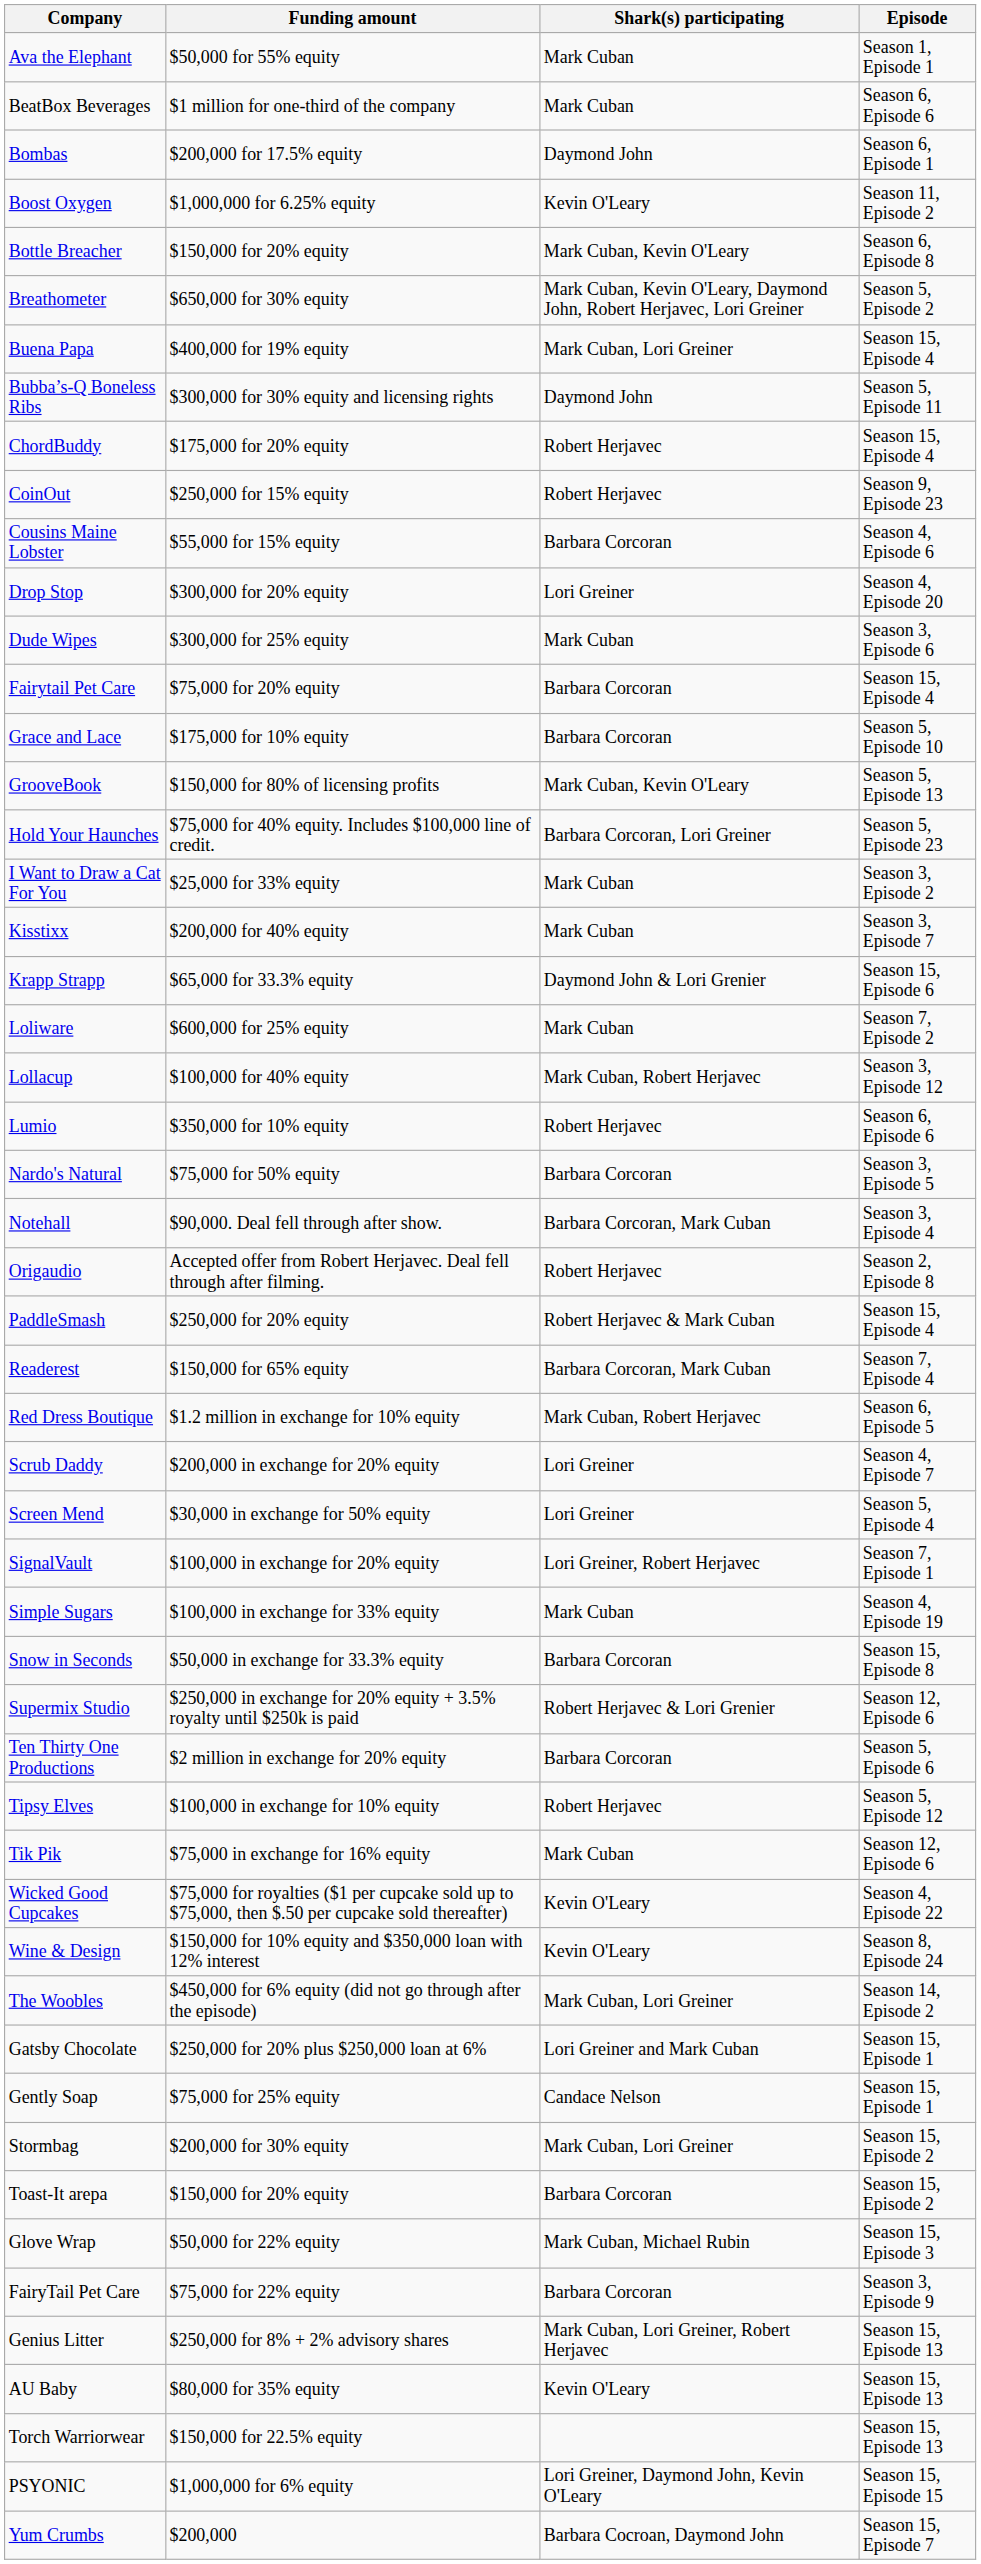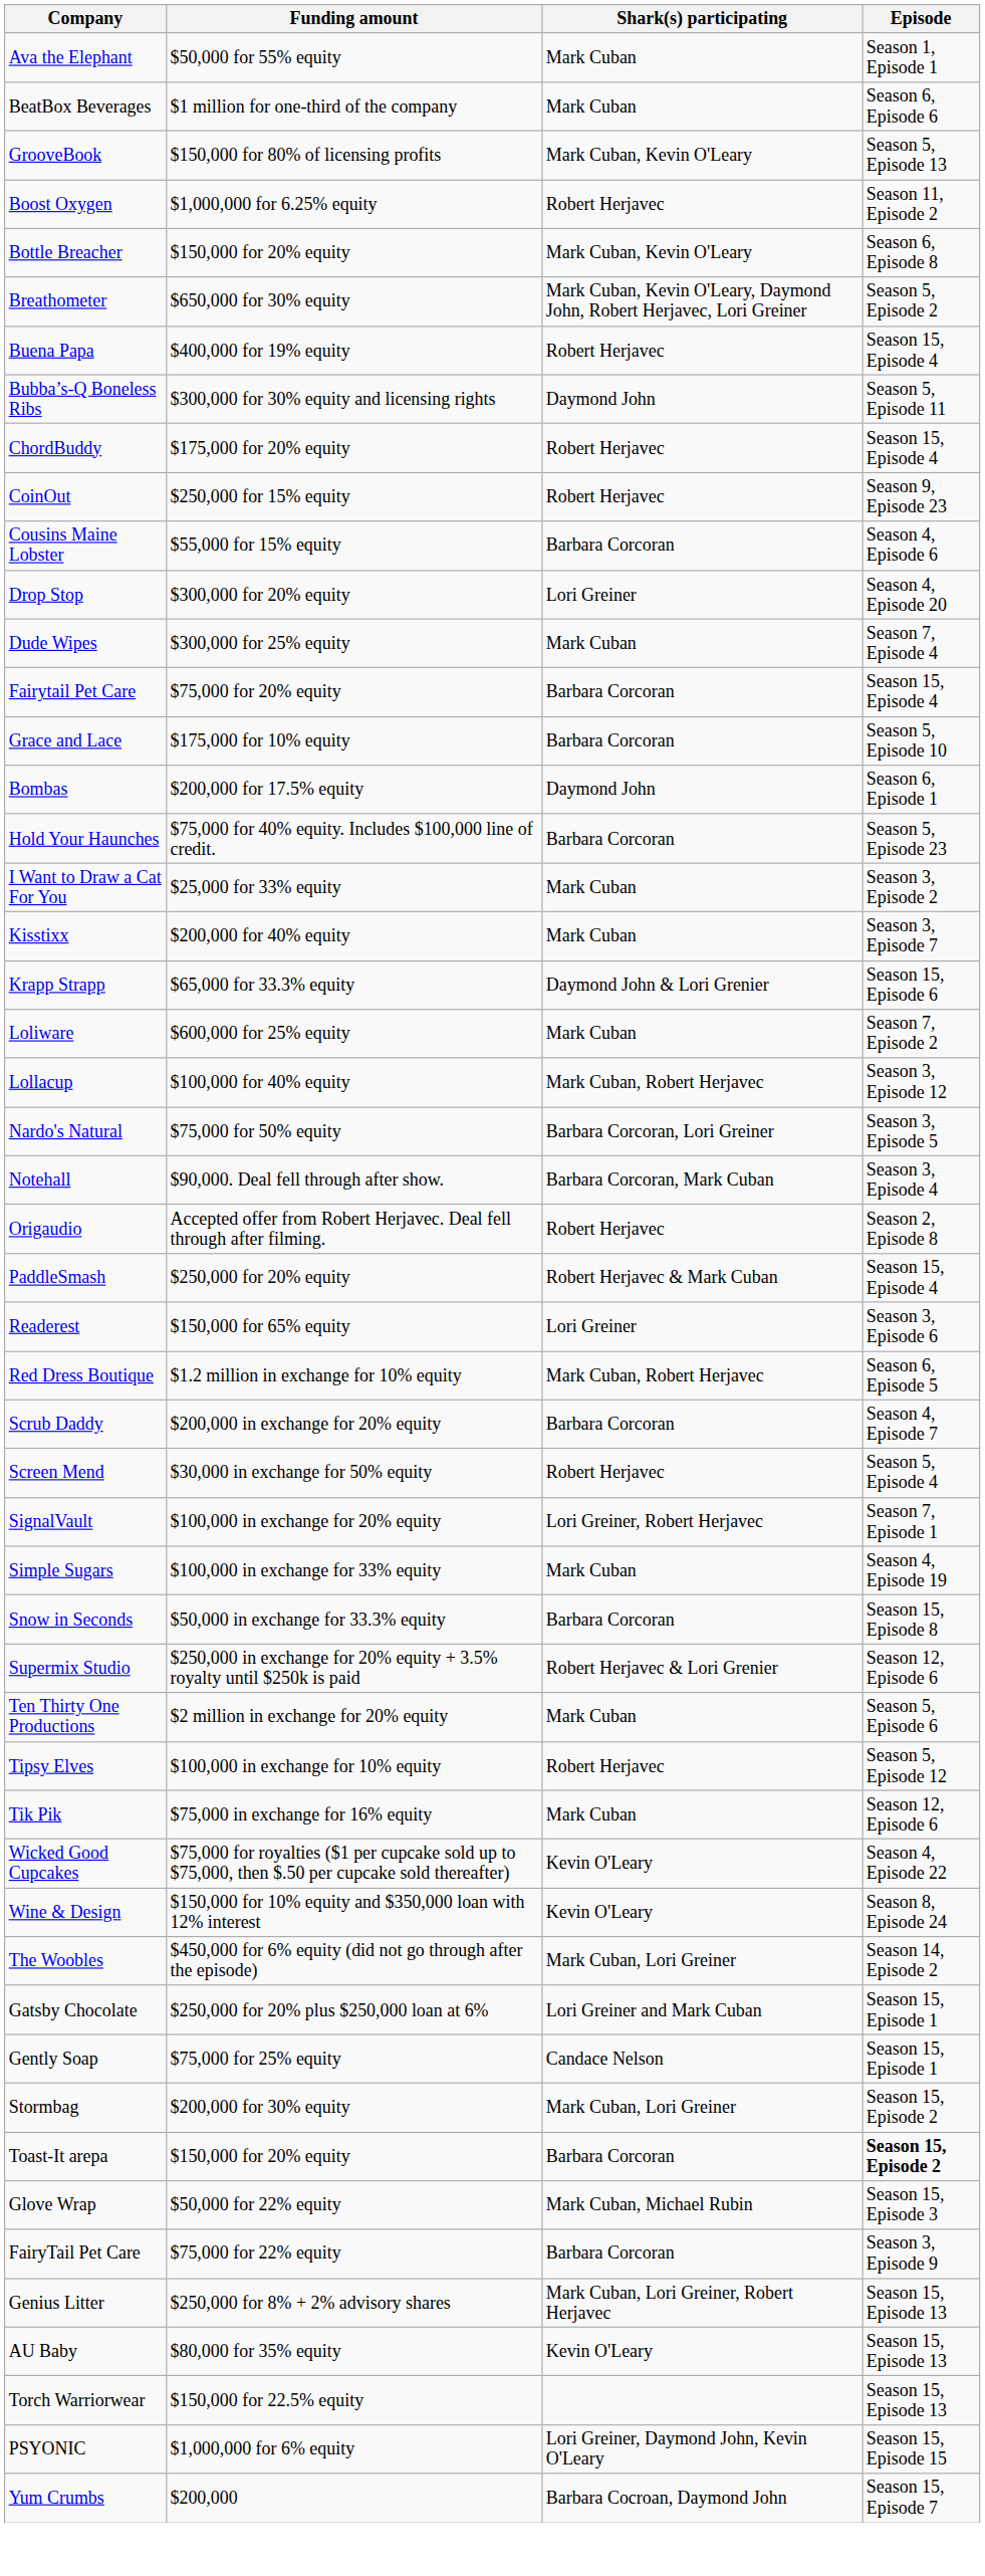 <table class="wikitable sortable plainrowheaders">
 <tr>
 <th scope="col">Company</th>
 <th scope="col">Funding amount</th>
 <th scope="col">Shark(s) participating</th>
 <th scope="col">Episode</th>
 </tr>
 <tr>
 <td><a href='#'>Ava the Elephant</a></td>
 <td>$50,000 for 55% equity</td>
 <td>Mark Cuban</td>
 <td>Season 1, Episode 1</td>
 </tr>
 <tr>
 <td>BeatBox Beverages</td>
 <td>$1 million for one-third of the company</td>
 <td>Mark Cuban</td>
 <td>Season 6, Episode 6</td>
 </tr>
 <tr>
-<td><a href='#'>Bombas</a></td>
-<td>$200,000 for 17.5% equity</td>
-<td>Daymond John</td>
-<td>Season 6, Episode 1</td>
+<td><a href='#'>GrooveBook</a></td>
+<td>$150,000 for 80% of licensing profits</td>
+<td>Mark Cuban, Kevin O'Leary</td>
+<td>Season 5, Episode 13</td>
 </tr>
 <tr>
 <td><a href='#'>Boost Oxygen</a></td>
 <td>$1,000,000 for 6.25% equity</td>
-<td>Kevin O'Leary</td>
+<td>Robert Herjavec</td>
 <td>Season 11, Episode 2</td>
 </tr>
 <tr>
 <td><a href='#'>Bottle Breacher</a></td>
 <td>$150,000 for 20% equity</td>
 <td>Mark Cuban, Kevin O'Leary</td>
 <td>Season 6, Episode 8</td>
 </tr>
 <tr>
 <td><a href='#'>Breathometer</a></td>
 <td>$650,000 for 30% equity</td>
 <td>Mark Cuban, Kevin O'Leary, Daymond John, Robert Herjavec, Lori Greiner</td>
 <td>Season 5, Episode 2</td>
 </tr>
 <tr>
 <td><a href='#'>Buena Papa</a></td>
 <td>$400,000 for 19% equity</td>
-<td>Mark Cuban, Lori Greiner</td>
+<td>Robert Herjavec</td>
 <td>Season 15, Episode 4</td>
 </tr>
 <tr>
 <td><a href='#'>Bubba’s-Q Boneless Ribs</a></td>
 <td>$300,000 for 30% equity and licensing rights</td>
 <td>Daymond John</td>
 <td>Season 5, Episode 11</td>
 </tr>
 <tr>
 <td><a href='#'>ChordBuddy</a></td>
 <td>$175,000 for 20% equity</td>
 <td>Robert Herjavec</td>
 <td>Season 15, Episode 4</td>
 </tr>
 <tr>
 <td><a href='#'>CoinOut</a></td>
 <td>$250,000 for 15% equity</td>
 <td>Robert Herjavec</td>
 <td>Season 9, Episode 23</td>
 </tr>
 <tr>
 <td><a href='#'>Cousins Maine Lobster</a></td>
 <td>$55,000 for 15% equity</td>
 <td>Barbara Corcoran</td>
 <td>Season 4, Episode 6</td>
 </tr>
 <tr>
 <td><a href='#'>Drop Stop</a></td>
 <td>$300,000 for 20% equity</td>
 <td>Lori Greiner</td>
 <td>Season 4, Episode 20</td>
 </tr>
 <tr>
 <td><a href='#'>Dude Wipes</a></td>
 <td>$300,000 for 25% equity</td>
 <td>Mark Cuban</td>
-<td>Season 3, Episode 6</td>
+<td>Season 7, Episode 4</td>
 </tr>
 <tr>
 <td><a href='#'>Fairytail Pet Care</a></td>
 <td>$75,000 for 20% equity</td>
 <td>Barbara Corcoran</td>
 <td>Season 15, Episode 4</td>
 </tr>
 <tr>
 <td><a href='#'>Grace and Lace</a></td>
 <td>$175,000 for 10% equity</td>
 <td>Barbara Corcoran</td>
 <td>Season 5, Episode 10</td>
 </tr>
 <tr>
-<td><a href='#'>GrooveBook</a></td>
-<td>$150,000 for 80% of licensing profits</td>
-<td>Mark Cuban, Kevin O'Leary</td>
-<td>Season 5, Episode 13</td>
+<td><a href='#'>Bombas</a></td>
+<td>$200,000 for 17.5% equity</td>
+<td>Daymond John</td>
+<td>Season 6, Episode 1</td>
 </tr>
 <tr>
 <td><a href='#'>Hold Your Haunches</a></td>
 <td>$75,000 for 40% equity. Includes $100,000 line of credit.</td>
-<td>Barbara Corcoran, Lori Greiner</td>
+<td>Barbara Corcoran</td>
 <td>Season 5, Episode 23</td>
 </tr>
 <tr>
 <td><a href='#'>I Want to Draw a Cat For You</a></td>
 <td>$25,000 for 33% equity</td>
 <td>Mark Cuban</td>
 <td>Season 3, Episode 2</td>
 </tr>
 <tr>
 <td><a href='#'>Kisstixx</a></td>
 <td>$200,000 for 40% equity</td>
 <td>Mark Cuban</td>
 <td>Season 3, Episode 7</td>
 </tr>
 <tr>
 <td><a href='#'>Krapp Strapp</a></td>
 <td>$65,000 for 33.3% equity</td>
 <td>Daymond John & Lori Grenier</td>
 <td>Season 15, Episode 6</td>
 </tr>
 <tr>
 <td><a href='#'>Loliware</a></td>
 <td>$600,000 for 25% equity</td>
 <td>Mark Cuban</td>
 <td>Season 7, Episode 2</td>
 </tr>
 <tr>
 <td><a href='#'>Lollacup</a></td>
 <td>$100,000 for 40% equity</td>
 <td>Mark Cuban, Robert Herjavec</td>
 <td>Season 3, Episode 12</td>
 </tr>
 <tr>
-<td><a href='#'>Lumio</a></td>
-<td>$350,000 for 10% equity</td>
-<td>Robert Herjavec</td>
-<td>Season 6, Episode 6</td>
-</tr>
-<tr>
 <td><a href='#'>Nardo's Natural</a></td>
 <td>$75,000 for 50% equity</td>
-<td>Barbara Corcoran</td>
+<td>Barbara Corcoran, Lori Greiner</td>
 <td>Season 3, Episode 5</td>
 </tr>
 <tr>
 <td><a href='#'>Notehall</a></td>
 <td>$90,000. Deal fell through after show.</td>
 <td>Barbara Corcoran, Mark Cuban</td>
 <td>Season 3, Episode 4</td>
 </tr>
 <tr>
 <td><a href='#'>Origaudio</a></td>
 <td>Accepted offer from Robert Herjavec. Deal fell through after filming.</td>
 <td>Robert Herjavec</td>
 <td>Season 2, Episode 8</td>
 </tr>
 <tr>
 <td><a href='#'>PaddleSmash</a></td>
 <td>$250,000 for 20% equity</td>
 <td>Robert Herjavec & Mark Cuban</td>
 <td>Season 15, Episode 4</td>
 </tr>
 <tr>
 <td><a href='#'>Readerest</a></td>
 <td>$150,000 for 65% equity</td>
-<td>Barbara Corcoran, Mark Cuban</td>
-<td>Season 7, Episode 4</td>
+<td>Lori Greiner</td>
+<td>Season 3, Episode 6</td>
 </tr>
 <tr>
 <td><a href='#'>Red Dress Boutique</a></td>
 <td>$1.2 million in exchange for 10% equity</td>
 <td>Mark Cuban, Robert Herjavec</td>
 <td>Season 6, Episode 5</td>
 </tr>
 <tr>
 <td><a href='#'>Scrub Daddy</a></td>
 <td>$200,000 in exchange for 20% equity</td>
-<td>Lori Greiner</td>
+<td>Barbara Corcoran</td>
 <td>Season 4, Episode 7</td>
 </tr>
 <tr>
 <td><a href='#'>Screen Mend</a></td>
 <td>$30,000 in exchange for 50% equity</td>
-<td>Lori Greiner</td>
+<td>Robert Herjavec</td>
 <td>Season 5, Episode 4</td>
 </tr>
 <tr>
 <td><a href='#'>SignalVault</a></td>
 <td>$100,000 in exchange for 20% equity</td>
 <td>Lori Greiner, Robert Herjavec</td>
 <td>Season 7, Episode 1</td>
 </tr>
 <tr>
 <td><a href='#'>Simple Sugars</a></td>
 <td>$100,000 in exchange for 33% equity</td>
 <td>Mark Cuban</td>
 <td>Season 4, Episode 19</td>
 </tr>
 <tr>
 <td><a href='#'>Snow in Seconds</a></td>
 <td>$50,000 in exchange for 33.3% equity</td>
 <td>Barbara Corcoran</td>
 <td>Season 15, Episode 8</td>
 </tr>
 <tr>
 <td><a href='#'>Supermix Studio</a></td>
 <td>$250,000 in exchange for 20% equity + 3.5% royalty until $250k is paid</td>
 <td>Robert Herjavec & Lori Grenier</td>
 <td>Season 12, Episode 6</td>
 </tr>
 <tr>
 <td><a href='#'>Ten Thirty One Productions</a></td>
 <td>$2 million in exchange for 20% equity</td>
-<td>Barbara Corcoran</td>
+<td>Mark Cuban</td>
 <td>Season 5, Episode 6</td>
 </tr>
 <tr>
 <td><a href='#'>Tipsy Elves</a></td>
 <td>$100,000 in exchange for 10% equity</td>
 <td>Robert Herjavec</td>
 <td>Season 5, Episode 12</td>
 </tr>
 <tr>
 <td><a href='#'>Tik Pik</a></td>
 <td>$75,000 in exchange for 16% equity</td>
 <td>Mark Cuban</td>
 <td>Season 12, Episode 6</td>
 </tr>
 <tr>
 <td><a href='#'>Wicked Good Cupcakes</a></td>
 <td>$75,000 for royalties ($1 per cupcake sold up to $75,000, then $.50 per cupcake sold thereafter)</td>
 <td>Kevin O'Leary</td>
 <td>Season 4, Episode 22</td>
 </tr>
 <tr>
 <td><a href='#'>Wine & Design</a></td>
 <td>$150,000 for 10% equity and $350,000 loan with 12% interest</td>
 <td>Kevin O'Leary</td>
 <td>Season 8, Episode 24</td>
 </tr>
 <tr>
 <td><a href='#'>The Woobles</a></td>
 <td>$450,000 for 6% equity (did not go through after the episode)</td>
 <td>Mark Cuban, Lori Greiner</td>
 <td>Season 14, Episode 2</td>
 </tr>
 <tr>
 <td>Gatsby Chocolate</td>
 <td>$250,000 for 20% plus $250,000 loan at 6%</td>
 <td>Lori Greiner and Mark Cuban</td>
 <td>Season 15, Episode 1</td>
 </tr>
 <tr>
 <td>Gently Soap</td>
 <td>$75,000 for 25% equity</td>
 <td>Candace Nelson</td>
 <td>Season 15, Episode 1</td>
 </tr>
 <tr>
 <td>Stormbag</td>
 <td>$200,000 for 30% equity</td>
 <td>Mark Cuban, Lori Greiner</td>
 <td>Season 15, Episode 2</td>
 </tr>
 <tr>
 <td>Toast-It arepa</td>
 <td>$150,000 for 20% equity</td>
 <td>Barbara Corcoran</td>
-<td>Season 15, Episode 2</td>
+<td><strong>Season 15, Episode 2</strong></td>
 </tr>
 <tr>
 <td>Glove Wrap</td>
 <td>$50,000 for 22% equity</td>
 <td>Mark Cuban, Michael Rubin</td>
 <td>Season 15, Episode 3</td>
 </tr>
 <tr>
 <td>FairyTail Pet Care</td>
 <td>$75,000 for 22% equity</td>
 <td>Barbara Corcoran</td>
 <td>Season 3, Episode 9</td>
 </tr>
 <tr>
 <td>Genius Litter</td>
 <td>$250,000 for 8% + 2% advisory shares</td>
 <td>Mark Cuban, Lori Greiner, Robert Herjavec</td>
 <td>Season 15, Episode 13</td>
 </tr>
 <tr>
 <td>AU Baby</td>
 <td>$80,000 for 35% equity</td>
 <td>Kevin O'Leary</td>
 <td>Season 15, Episode 13</td>
 </tr>
 <tr>
 <td>Torch Warriorwear</td>
 <td>$150,000 for 22.5% equity</td>
 <td></td>
 <td>Season 15, Episode 13</td>
 </tr>
 <tr>
 <td>PSYONIC</td>
 <td>$1,000,000 for 6% equity</td>
 <td>Lori Greiner, Daymond John, Kevin O'Leary</td>
 <td>Season 15, Episode 15</td>
 </tr>
 <tr>
 <td><a href='#'>Yum Crumbs</a></td>
 <td>$200,000</td>
 <td>Barbara Cocroan, Daymond John</td>
 <td>Season 15, Episode 7</td>
 </tr>
 </table>
